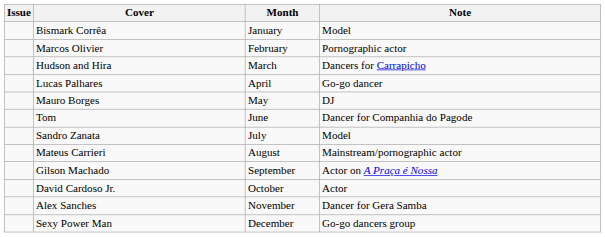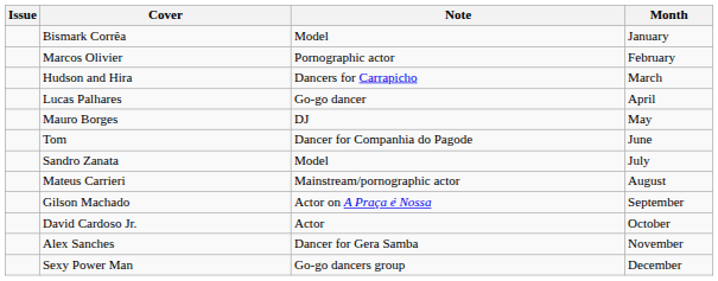 <table class=wikitable>
 <tr>
 <th width="10">Issue</th>
 <th width="300">Cover</th>
+<th width="400">Note</th>
 <th width="100">Month</th>
-<th width="400">Note</th>
 </tr>
 <tr>
 <td></td>
 <td>Bismark Corrêa</td>
+<td>Model</td>
 <td>January</td>
-<td>Model</td>
 </tr>
 <tr>
 <td></td>
 <td>Marcos Olivier</td>
+<td>Pornographic actor</td>
 <td>February</td>
-<td>Pornographic actor</td>
 </tr>
 <tr>
 <td></td>
 <td>Hudson and Hira</td>
+<td>Dancers for <a href='#'>Carrapicho</a></td>
 <td>March</td>
-<td>Dancers for <a href='#'>Carrapicho</a></td>
 </tr>
 <tr>
 <td></td>
 <td>Lucas Palhares</td>
+<td>Go-go dancer</td>
 <td>April</td>
-<td>Go-go dancer</td>
 </tr>
 <tr>
 <td></td>
 <td>Mauro Borges</td>
+<td>DJ</td>
 <td>May</td>
-<td>DJ</td>
 </tr>
 <tr>
 <td></td>
 <td>Tom</td>
+<td>Dancer for Companhia do Pagode</td>
 <td>June</td>
-<td>Dancer for Companhia do Pagode</td>
 </tr>
 <tr>
 <td></td>
 <td>Sandro Zanata</td>
+<td>Model</td>
 <td>July</td>
-<td>Model</td>
 </tr>
 <tr>
 <td></td>
 <td>Mateus Carrieri</td>
+<td>Mainstream/pornographic actor</td>
 <td>August</td>
-<td>Mainstream/pornographic actor</td>
 </tr>
 <tr>
 <td></td>
 <td>Gilson Machado</td>
+<td>Actor on <em><a href='#'>A Praça é Nossa</a></em></td>
 <td>September</td>
-<td>Actor on <em><a href='#'>A Praça é Nossa</a></em></td>
 </tr>
 <tr>
 <td></td>
 <td>David Cardoso Jr.</td>
+<td>Actor</td>
 <td>October</td>
-<td>Actor</td>
 </tr>
 <tr>
 <td></td>
 <td>Alex Sanches</td>
+<td>Dancer for Gera Samba</td>
 <td>November</td>
-<td>Dancer for Gera Samba</td>
 </tr>
 <tr>
 <td></td>
 <td>Sexy Power Man</td>
+<td>Go-go dancers group</td>
 <td>December</td>
-<td>Go-go dancers group</td>
 </tr>
 </table>
